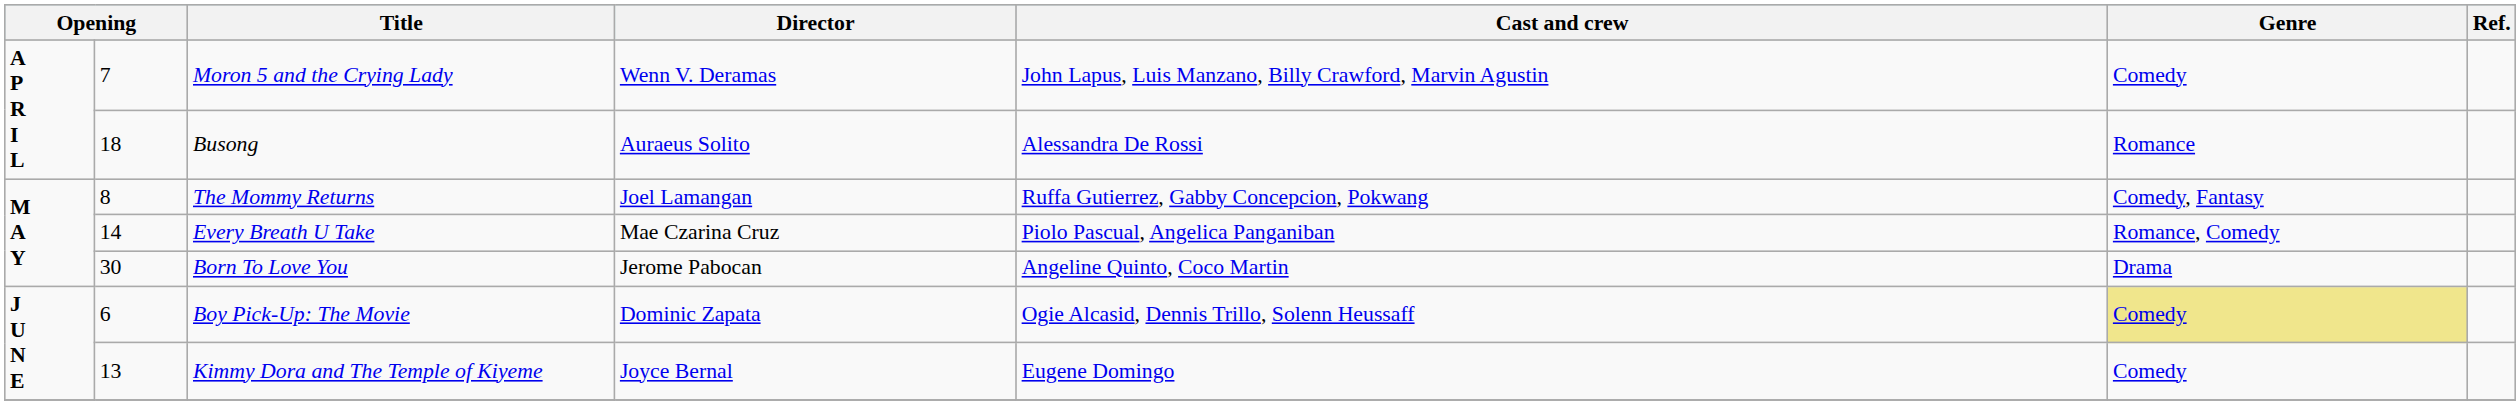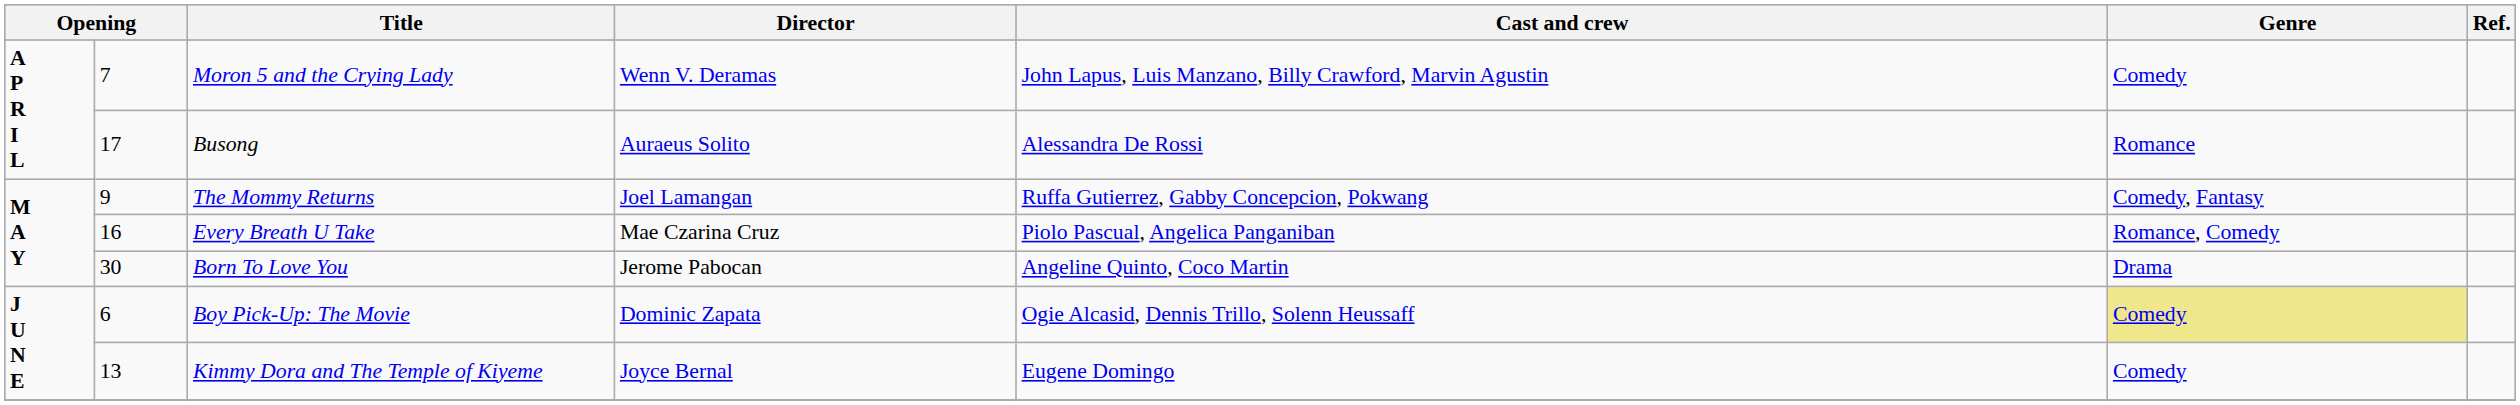 <table class="wikitable sortable" style="font-size:85%">
 <tr style="background:#b0e0e6; text-align:center">
 <th colspan="2">Opening</th>
 <th style="width:17%">Title</th>
 <th style="width:16%">Director</th>
 <th>Cast and crew</th>
 <th>Genre</th>
 <th style="width:1%">Ref.</th>
 </tr>
 <tr>
 <td rowspan="2"><strong>A</strong><br><strong>P</strong><br><strong>R</strong><br><strong>I</strong><br><strong>L</strong></td>
 <td>7</td>
 <td><em><a href='#'>Moron 5 and the Crying Lady</a></em></td>
 <td><a href='#'>Wenn V. Deramas</a></td>
 <td><a href='#'>John Lapus</a>, <a href='#'>Luis Manzano</a>, <a href='#'>Billy Crawford</a>, <a href='#'>Marvin Agustin</a></td>
 <td><a href='#'>Comedy</a></td>
 <td></td>
 </tr>
 <tr>
-<td>18</td>
+<td>17</td>
 <td><em>Busong</em></td>
 <td><a href='#'>Auraeus Solito</a></td>
 <td><a href='#'>Alessandra De Rossi</a></td>
 <td><a href='#'>Romance</a></td>
 <td></td>
 </tr>
 <tr>
 <td rowspan="3"><strong>M</strong><br><strong>A</strong><br><strong>Y</strong></td>
-<td>8</td>
+<td>9</td>
 <td><em><a href='#'>The Mommy Returns</a></em></td>
 <td><a href='#'>Joel Lamangan</a></td>
 <td><a href='#'>Ruffa Gutierrez</a>, <a href='#'>Gabby Concepcion</a>, <a href='#'>Pokwang</a></td>
 <td><a href='#'>Comedy</a>, <a href='#'>Fantasy</a></td>
 <td></td>
 </tr>
 <tr>
-<td>14</td>
+<td>16</td>
 <td><em><a href='#'>Every Breath U Take</a></em></td>
 <td>Mae Czarina Cruz</td>
 <td><a href='#'>Piolo Pascual</a>, <a href='#'>Angelica Panganiban</a></td>
 <td><a href='#'>Romance</a>, <a href='#'>Comedy</a></td>
 <td></td>
 </tr>
 <tr>
 <td>30</td>
 <td><em><a href='#'>Born To Love You</a></em></td>
 <td>Jerome Pabocan</td>
 <td><a href='#'>Angeline Quinto</a>, <a href='#'>Coco Martin</a></td>
 <td><a href='#'>Drama</a></td>
 <td></td>
 </tr>
 <tr>
 <td rowspan="2"><strong>J</strong><br><strong>U</strong><br><strong>N</strong><br><strong>E</strong></td>
 <td>6</td>
 <td><em><a href='#'>Boy Pick-Up: The Movie</a></em></td>
 <td><a href='#'>Dominic Zapata</a></td>
 <td><a href='#'>Ogie Alcasid</a>, <a href='#'>Dennis Trillo</a>, <a href='#'>Solenn Heussaff</a></td>
 <td style="background: khaki;"><a href='#'>Comedy</a></td>
 <td></td>
 </tr>
 <tr>
 <td>13</td>
 <td><em><a href='#'>Kimmy Dora and The Temple of Kiyeme</a></em></td>
 <td><a href='#'>Joyce Bernal</a></td>
 <td><a href='#'>Eugene Domingo</a></td>
 <td><a href='#'>Comedy</a></td>
 <td></td>
 </tr>
 <tr>
 </tr>
 </table>
